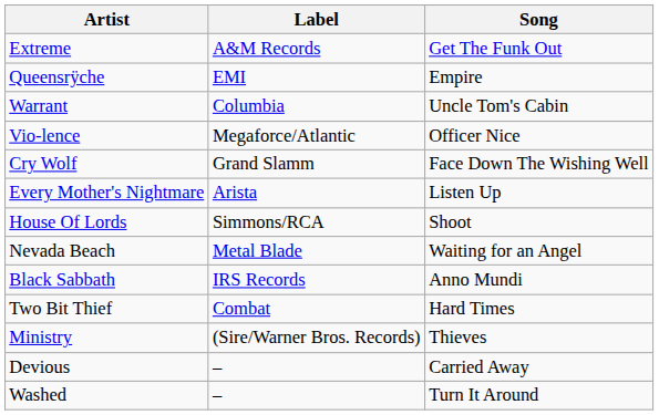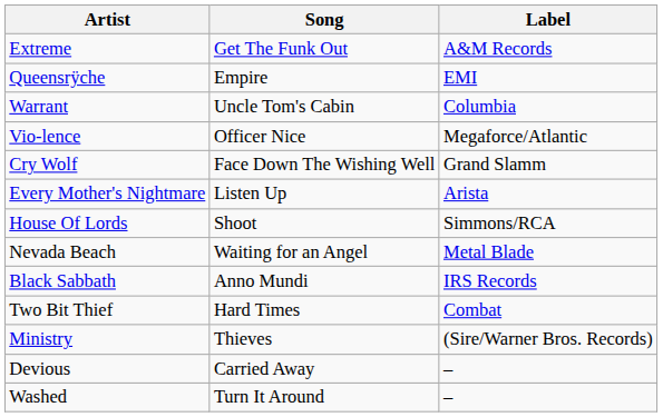 <table class="wikitable">
 <tr>
 <th>Artist</th>
+<th>Song</th>
 <th>Label</th>
-<th>Song</th>
 </tr>
 <tr>
 <td><a href='#'>Extreme</a></td>
+<td><a href='#'>Get The Funk Out</a></td>
 <td><a href='#'>A&M Records</a></td>
-<td><a href='#'>Get The Funk Out</a></td>
 </tr>
 <tr>
 <td><a href='#'>Queensrÿche</a></td>
+<td>Empire</td>
 <td><a href='#'>EMI</a></td>
-<td>Empire</td>
 </tr>
 <tr>
 <td><a href='#'>Warrant</a></td>
+<td>Uncle Tom's Cabin</td>
 <td><a href='#'>Columbia</a></td>
-<td>Uncle Tom's Cabin</td>
 </tr>
 <tr>
 <td><a href='#'>Vio-lence</a></td>
+<td>Officer Nice</td>
 <td>Megaforce/Atlantic</td>
-<td>Officer Nice</td>
 </tr>
 <tr>
 <td><a href='#'>Cry Wolf</a></td>
+<td>Face Down The Wishing Well</td>
 <td>Grand Slamm</td>
-<td>Face Down The Wishing Well</td>
 </tr>
 <tr>
 <td><a href='#'>Every Mother's Nightmare</a></td>
+<td>Listen Up</td>
 <td><a href='#'>Arista</a></td>
-<td>Listen Up</td>
 </tr>
 <tr>
 <td><a href='#'>House Of Lords</a></td>
+<td>Shoot</td>
 <td>Simmons/RCA</td>
-<td>Shoot</td>
 </tr>
 <tr>
 <td>Nevada Beach</td>
+<td>Waiting for an Angel</td>
 <td><a href='#'>Metal Blade</a></td>
-<td>Waiting for an Angel</td>
 </tr>
 <tr>
 <td><a href='#'>Black Sabbath</a></td>
+<td>Anno Mundi</td>
 <td><a href='#'>IRS Records</a></td>
-<td>Anno Mundi</td>
 </tr>
 <tr>
 <td>Two Bit Thief</td>
+<td>Hard Times</td>
 <td><a href='#'>Combat</a></td>
-<td>Hard Times</td>
 </tr>
 <tr>
 <td><a href='#'>Ministry</a></td>
+<td>Thieves</td>
 <td>(Sire/Warner Bros. Records)</td>
-<td>Thieves</td>
 </tr>
 <tr>
 <td>Devious</td>
+<td>Carried Away</td>
 <td>–</td>
-<td>Carried Away</td>
 </tr>
 <tr>
 <td>Washed</td>
+<td>Turn It Around</td>
 <td>–</td>
-<td>Turn It Around</td>
 </tr>
 </table>
